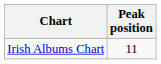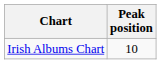 <table class="wikitable sortable">
 <tr>
 <th>Chart</th>
 <th>Peak<br>position</th>
 </tr>
 <tr>
 <td><a href='#'>Irish Albums Chart</a></td>
-<td style="text-align:center;">11</td>
+<td style="text-align:center;">10</td>
 </tr>
 </table>
